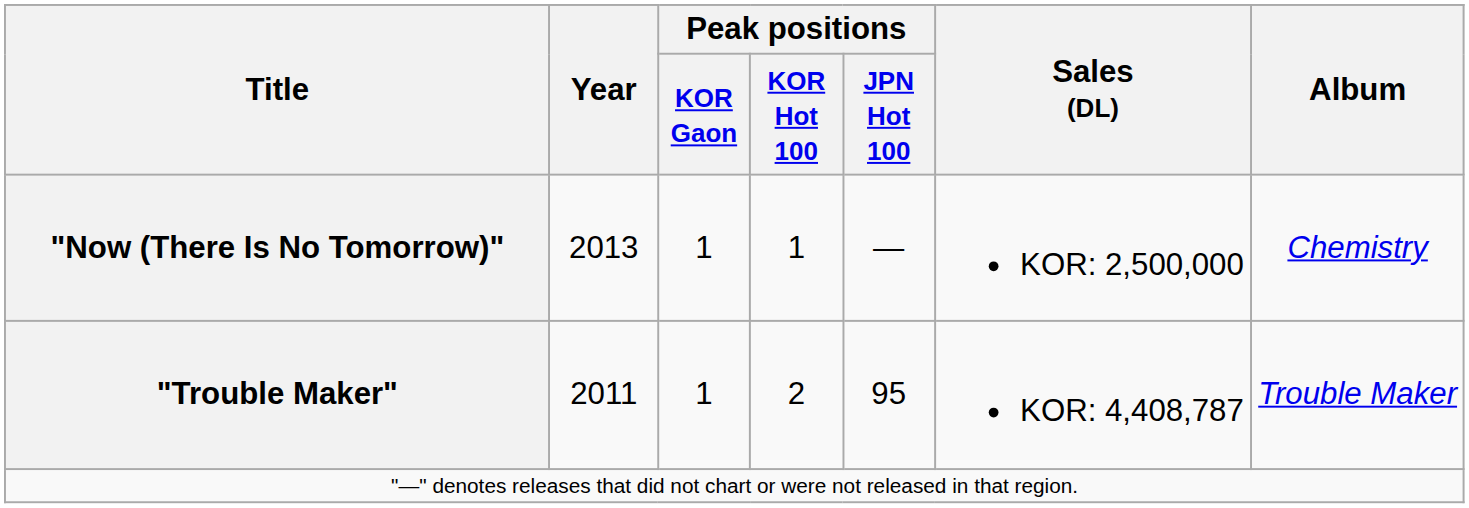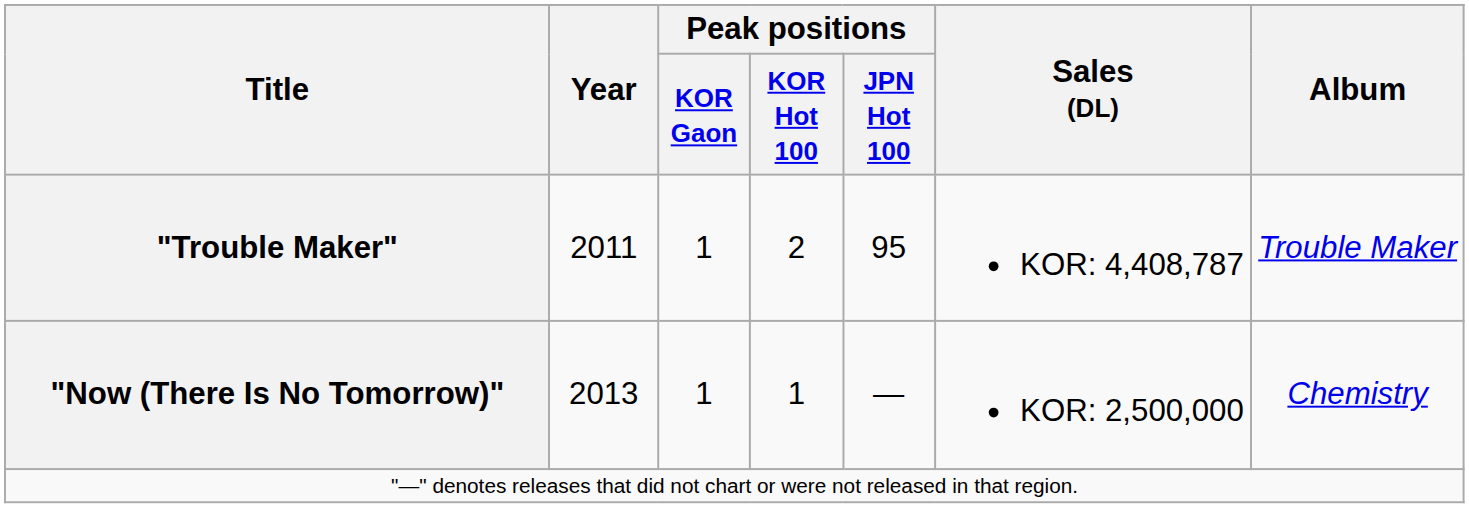 <table class="wikitable plainrowheaders" style="text-align:center;">
 <tr>
 <th scope="col" rowspan="2" style="width:17em;">Title</th>
 <th scope="col" rowspan="2" style="width:3em;">Year</th>
 <th scope="col" colspan="3">Peak positions</th>
 <th scope="col" rowspan="2">Sales<br><small>(DL)</small></th>
 <th scope="col" rowspan="2">Album</th>
 </tr>
 <tr>
 <th width="40"><small><a href='#'>KOR<br>Gaon</a></small><br></th>
 <th width="40"><small><a href='#'>KOR<br>Hot 100</a></small></th>
 <th width="40"><small><a href='#'>JPN<br>Hot 100</a></small></th>
 </tr>
 <tr>
+<th scope="row">"Trouble Maker"</th>
+<td>2011</td>
+<td>1</td>
+<td>2</td>
+<td>95</td>
+<td><br><ul><li>KOR: 4,408,787</li></ul></td>
+<td><em><a href='#'>Trouble Maker</a></em></td>
+</tr>
+<tr>
 <th scope="row">"Now (There Is No Tomorrow)"</th>
 <td>2013</td>
 <td>1</td>
 <td>1</td>
 <td>—</td>
 <td><br><ul><li>KOR: 2,500,000</li></ul></td>
 <td><em><a href='#'>Chemistry</a></em></td>
 </tr>
 <tr>
-<th scope="row">"Trouble Maker"</th>
-<td>2011</td>
-<td>1</td>
-<td>2</td>
-<td>95</td>
-<td><br><ul><li>KOR: 4,408,787</li></ul></td>
-<td><em><a href='#'>Trouble Maker</a></em></td>
-</tr>
-<tr>
 <td colspan="7" style="text-align:center; font-size:8pt;">"—" denotes releases that did not chart or were not released in that region.</td>
 </tr>
 </table>
